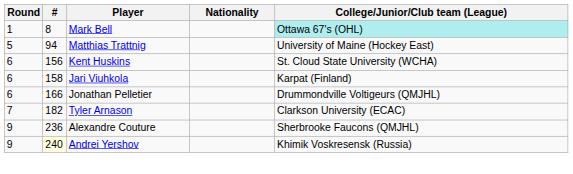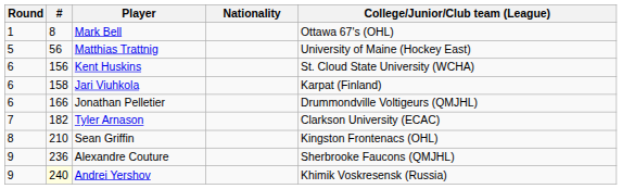 <table class="wikitable">
 <tr align="center">
 <th bgcolor="#DDDDFF" width="4.0%">Round</th>
 <th bgcolor="#DDDDFF" width="4.0%">#</th>
 <th bgcolor="#DDDDFF" width="21.0%">Player</th>
 <th bgcolor="#DDDDFF" width="14.5%">Nationality</th>
 <th bgcolor="#DDDDFF" width="50.0%">College/Junior/Club team (League)</th>
 </tr>
 <tr>
 <td>1</td>
 <td>8</td>
 <td><a href='#'>Mark Bell</a></td>
 <td></td>
-<td style="background: paleturquoise;">Ottawa 67's (OHL)</td>
+<td>Ottawa 67's (OHL)</td>
 </tr>
 <tr>
 <td>5</td>
-<td>94</td>
+<td>56</td>
 <td><a href='#'>Matthias Trattnig</a></td>
 <td></td>
 <td>University of Maine (Hockey East)</td>
 </tr>
 <tr>
 <td>6</td>
 <td>156</td>
 <td><a href='#'>Kent Huskins</a></td>
 <td></td>
 <td>St. Cloud State University (WCHA)</td>
 </tr>
 <tr>
 <td>6</td>
 <td>158</td>
 <td><a href='#'>Jari Viuhkola</a></td>
 <td></td>
 <td>Karpat (Finland)</td>
 </tr>
 <tr>
 <td>6</td>
 <td>166</td>
 <td>Jonathan Pelletier</td>
 <td></td>
 <td>Drummondville Voltigeurs (QMJHL)</td>
 </tr>
 <tr>
 <td>7</td>
 <td>182</td>
 <td><a href='#'>Tyler Arnason</a></td>
 <td></td>
 <td>Clarkson University (ECAC)</td>
 </tr>
 <tr>
+<td>8</td>
+<td>210</td>
+<td>Sean Griffin</td>
+<td></td>
+<td>Kingston Frontenacs (OHL)</td>
+</tr>
+<tr>
 <td>9</td>
 <td>236</td>
 <td>Alexandre Couture</td>
 <td></td>
 <td>Sherbrooke Faucons (QMJHL)</td>
 </tr>
 <tr>
 <td>9</td>
 <td style="background: lightyellow;">240</td>
 <td><a href='#'>Andrei Yershov</a></td>
 <td></td>
 <td>Khimik Voskresensk (Russia)</td>
 </tr>
 </table>
